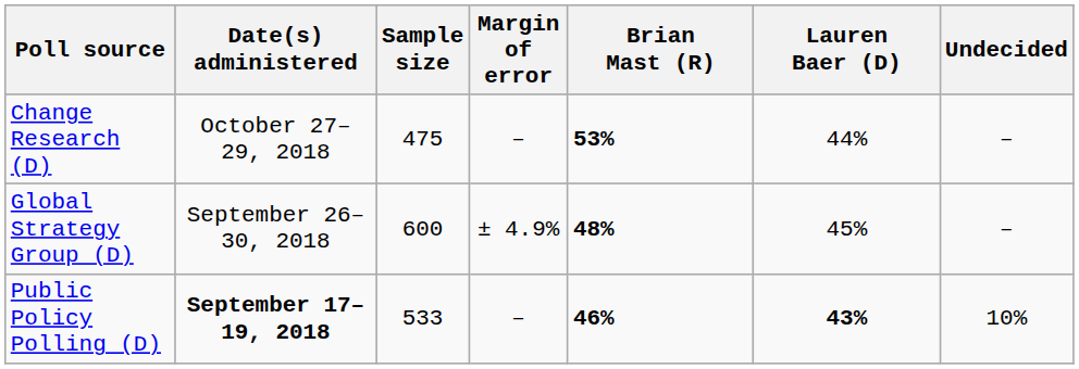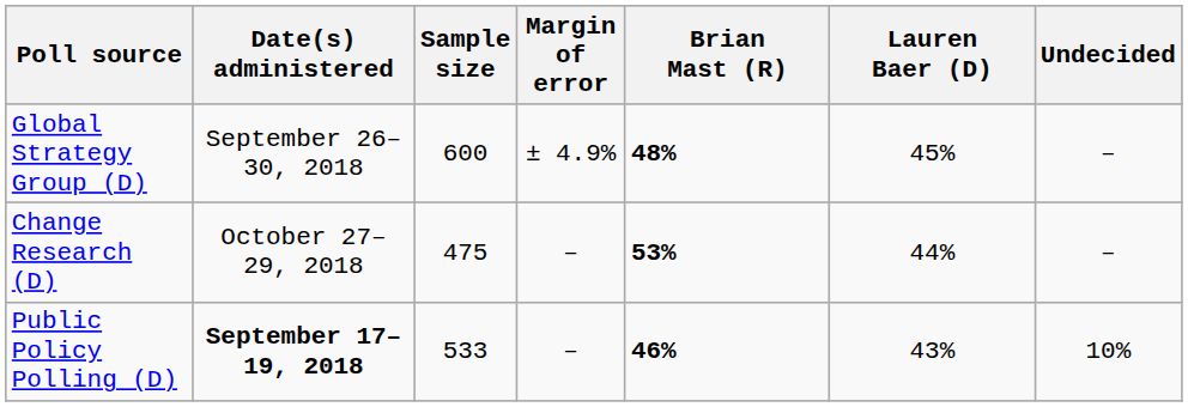 <table class="wikitable">
 <tr>
 <th>Poll source</th>
 <th>Date(s)<br>administered</th>
 <th>Sample<br>size</th>
 <th>Margin<br>of error</th>
 <th style="width:100px;">Brian<br>Mast (R)</th>
 <th style="width:100px;">Lauren<br>Baer (D)</th>
 <th>Undecided</th>
 </tr>
 <tr>
+<td><a href='#'>Global Strategy Group (D)</a></td>
+<td align=center>September 26–30, 2018</td>
+<td align=center>600</td>
+<td align=center>± 4.9%</td>
+<td><strong>48%</strong></td>
+<td align=center>45%</td>
+<td align=center>–</td>
+</tr>
+<tr>
 <td><a href='#'>Change Research (D)</a></td>
 <td align="center">October 27–29, 2018</td>
 <td align="center">475</td>
 <td align="center">–</td>
 <td><strong>53%</strong></td>
 <td align="center">44%</td>
 <td align="center">–</td>
 </tr>
 <tr>
-<td><a href='#'>Global Strategy Group (D)</a></td>
-<td align=center>September 26–30, 2018</td>
-<td align=center>600</td>
-<td align=center>± 4.9%</td>
-<td><strong>48%</strong></td>
-<td align=center>45%</td>
-<td align=center>–</td>
-</tr>
-<tr>
 <td><a href='#'>Public Policy Polling (D)</a></td>
 <td align=center><strong>September 17–19, 2018</strong></td>
 <td align=center>533</td>
 <td align=center>–</td>
 <td><strong>46%</strong></td>
-<td align=center><strong>43%</strong></td>
+<td align=center>43%</td>
 <td align=center>10%</td>
 </tr>
 </table>
